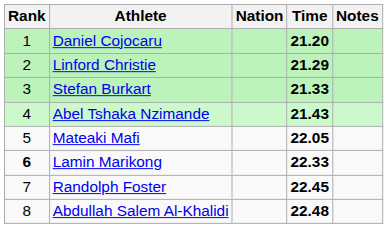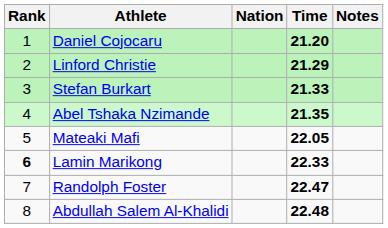 <table class="wikitable sortable" style="text-align:center">
 <tr>
 <th>Rank</th>
 <th>Athlete</th>
 <th>Nation</th>
 <th>Time</th>
 <th>Notes</th>
 </tr>
 <tr style="background:#bbf3bb;">
 <td>1</td>
 <td align=left><a href='#'>Daniel Cojocaru</a></td>
 <td align=left></td>
 <td><strong>21.20</strong></td>
 <td></td>
 </tr>
 <tr style="background:#bbf3bb;">
 <td>2</td>
 <td align=left><a href='#'>Linford Christie</a></td>
 <td align=left></td>
 <td><strong>21.29</strong></td>
 <td></td>
 </tr>
 <tr style="background:#bbf3bb;">
 <td>3</td>
 <td align=left><a href='#'>Stefan Burkart</a></td>
 <td align=left></td>
 <td><strong>21.33</strong></td>
 <td></td>
 </tr>
 <tr style="background:#ccf9cc;">
 <td>4</td>
 <td align=left><a href='#'>Abel Tshaka Nzimande</a></td>
 <td align=left></td>
-<td><strong>21.43</strong></td>
+<td><strong>21.35</strong></td>
 <td></td>
 </tr>
 <tr>
 <td>5</td>
 <td align=left><a href='#'>Mateaki Mafi</a></td>
 <td align=left></td>
 <td><strong>22.05</strong></td>
 <td></td>
 </tr>
 <tr>
 <td><strong>6</strong></td>
 <td align=left><a href='#'>Lamin Marikong</a></td>
 <td align=left></td>
 <td><strong>22.33</strong></td>
 <td></td>
 </tr>
 <tr>
 <td>7</td>
 <td align=left><a href='#'>Randolph Foster</a></td>
 <td align=left></td>
-<td><strong>22.45</strong></td>
+<td><strong>22.47</strong></td>
 <td></td>
 </tr>
 <tr>
 <td>8</td>
 <td align=left><a href='#'>Abdullah Salem Al-Khalidi</a></td>
 <td align=left></td>
 <td><strong>22.48</strong></td>
 <td></td>
 </tr>
 </table>
